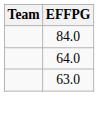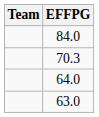 <table class=wikitable>
 <tr>
 <th>Team</th>
 <th>EFFPG</th>
 </tr>
 <tr>
 <td></td>
 <td align=center>84.0</td>
 </tr>
 <tr>
 <td></td>
+<td align=center>70.3</td>
+</tr>
+<tr>
+<td></td>
 <td align=center>64.0</td>
 </tr>
 <tr>
 <td></td>
 <td align=center>63.0</td>
 </tr>
 </table>
